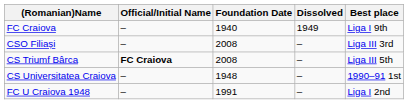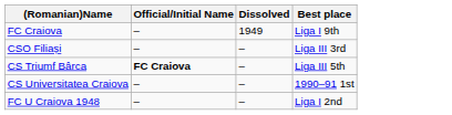 <table class="wikitable sortable mw-collapsible" style=" font-size: 87%;">
 <tr>
 <th>(Romanian)Name</th>
 <th>Official/Initial Name</th>
-<th>Foundation Date</th>
 <th>Dissolved</th>
 <th>Best place</th>
 </tr>
 <tr>
 <td><a href='#'>FC Craiova</a></td>
 <td>–</td>
-<td>1940</td>
 <td>1949</td>
 <td><a href='#'>Liga I</a> 9th</td>
 </tr>
 <tr>
 <td><a href='#'>CSO Filiași</a></td>
 <td>–</td>
-<td>2008</td>
 <td>–</td>
 <td><a href='#'>Liga III</a> 3rd</td>
 </tr>
 <tr>
 <td><a href='#'>CS Triumf Bârca</a></td>
 <td><strong>FC Craiova</strong></td>
-<td>2008</td>
 <td>–</td>
 <td><a href='#'>Liga III</a> 5th</td>
 </tr>
 <tr>
 <td><a href='#'>CS Universitatea Craiova</a></td>
 <td>–</td>
-<td>1948</td>
 <td>–</td>
 <td><a href='#'>1990–91</a> 1st</td>
 </tr>
 <tr>
 <td><a href='#'>FC U Craiova 1948</a></td>
 <td>–</td>
-<td>1991</td>
 <td>–</td>
 <td><a href='#'>Liga I</a> 2nd</td>
 </tr>
 </table>
